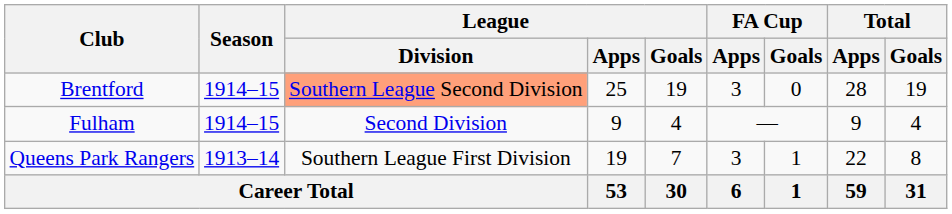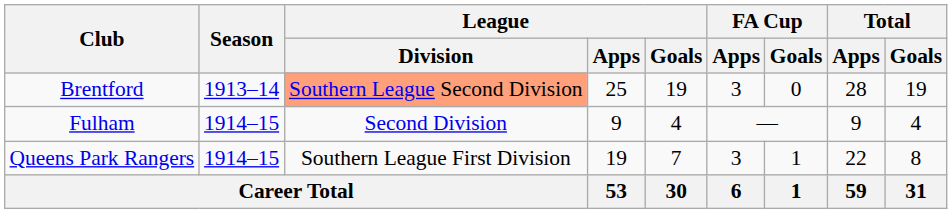 <table class="wikitable" style="text-align: center;">
 <tr>
 <th rowspan="2">Club</th>
 <th rowspan="2">Season</th>
 <th colspan="3">League</th>
 <th colspan="2">FA Cup</th>
 <th colspan="2">Total</th>
 </tr>
 <tr>
 <th>Division</th>
 <th>Apps</th>
 <th>Goals</th>
 <th>Apps</th>
 <th>Goals</th>
 <th>Apps</th>
 <th>Goals</th>
 </tr>
 <tr>
 <td><a href='#'>Brentford</a></td>
-<td><a href='#'>1914–15</a></td>
+<td><a href='#'>1913–14</a></td>
 <td style="background: lightsalmon;"><a href='#'>Southern League</a> Second Division</td>
 <td>25</td>
 <td>19</td>
 <td>3</td>
 <td>0</td>
 <td>28</td>
 <td>19</td>
 </tr>
 <tr>
 <td><a href='#'>Fulham</a></td>
 <td><a href='#'>1914–15</a></td>
 <td><a href='#'>Second Division</a></td>
 <td>9</td>
 <td>4</td>
 <td colspan="2">—</td>
 <td>9</td>
 <td>4</td>
 </tr>
 <tr>
 <td><a href='#'>Queens Park Rangers</a></td>
-<td><a href='#'>1913–14</a></td>
+<td><a href='#'>1914–15</a></td>
 <td>Southern League First Division</td>
 <td>19</td>
 <td>7</td>
 <td>3</td>
 <td>1</td>
 <td>22</td>
 <td>8</td>
 </tr>
 <tr>
 <th colspan="3">Career Total</th>
 <th>53</th>
 <th>30</th>
 <th>6</th>
 <th>1</th>
 <th>59</th>
 <th>31</th>
 </tr>
 </table>
